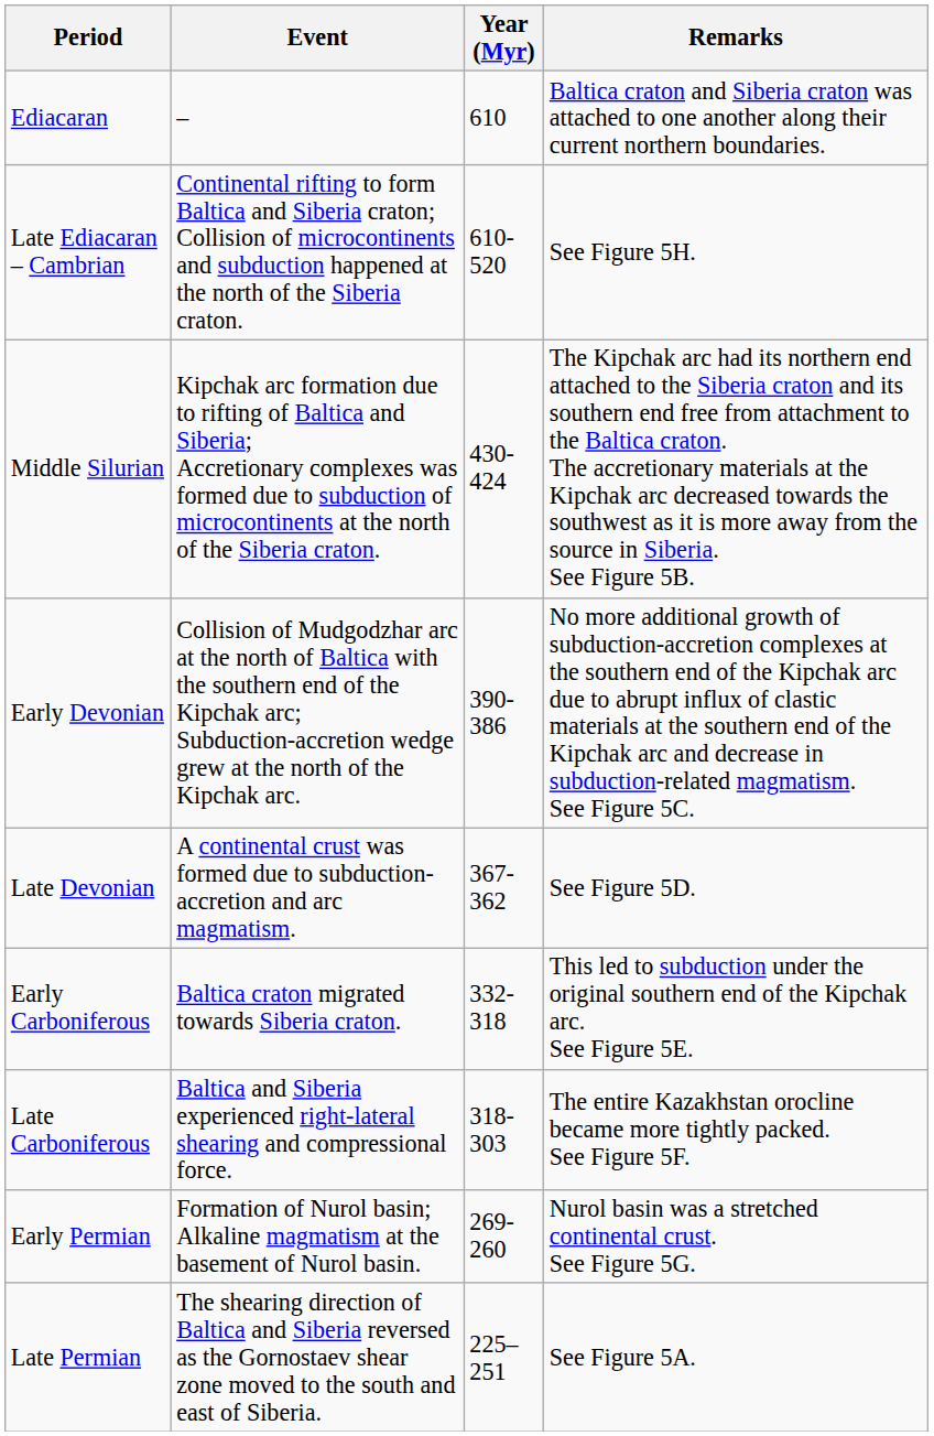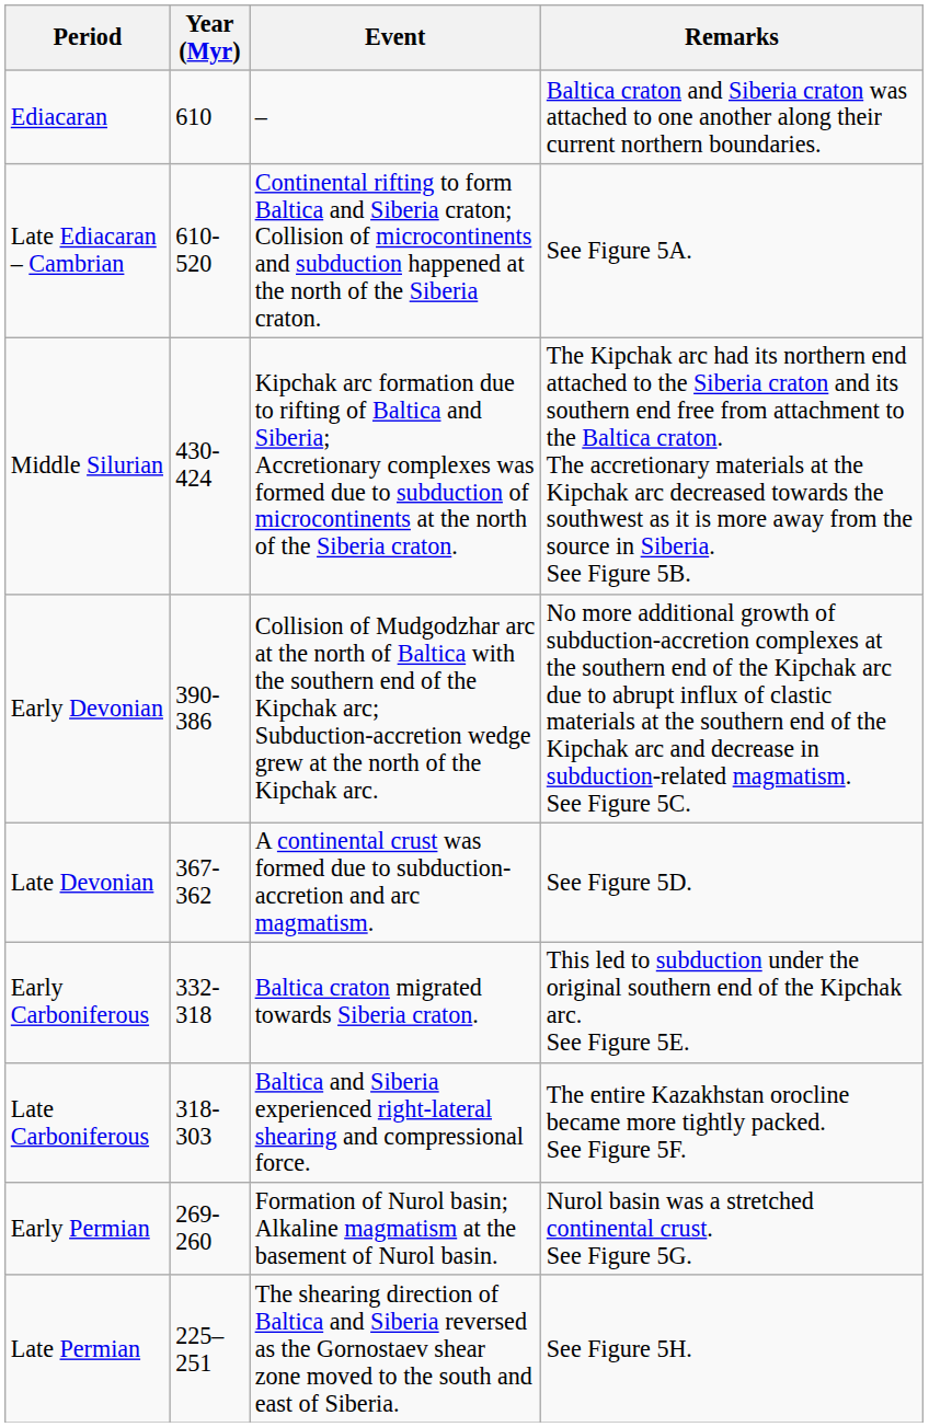 <table class="wikitable">
 <tr>
 <th>Period</th>
+<th>Year (<a href='#'>Myr</a>)</th>
 <th>Event</th>
-<th>Year (<a href='#'>Myr</a>)</th>
 <th>Remarks</th>
 </tr>
 <tr>
 <td><a href='#'>Ediacaran</a></td>
+<td>610</td>
 <td>–</td>
-<td>610</td>
 <td><a href='#'>Baltica craton</a> and <a href='#'>Siberia craton</a> was attached to one another along their current northern boundaries.</td>
 </tr>
 <tr>
 <td>Late <a href='#'>Ediacaran</a> – <a href='#'>Cambrian</a></td>
+<td>610-520</td>
 <td><a href='#'>Continental rifting</a> to form <a href='#'>Baltica</a> and <a href='#'>Siberia</a> craton;<br>Collision of <a href='#'>microcontinents</a> and <a href='#'>subduction</a> happened at the north of the <a href='#'>Siberia</a> craton.</td>
-<td>610-520</td>
-<td>See Figure 5H.</td>
+<td>See Figure 5A.</td>
 </tr>
 <tr>
 <td>Middle <a href='#'>Silurian</a></td>
+<td>430-424</td>
 <td>Kipchak arc formation due to rifting of <a href='#'>Baltica</a> and <a href='#'>Siberia</a>;<br>Accretionary complexes was formed due to <a href='#'>subduction</a> of <a href='#'>microcontinents</a> at the north of the <a href='#'>Siberia craton</a>.</td>
-<td>430-424</td>
 <td>The Kipchak arc had its northern end attached to the <a href='#'>Siberia craton</a> and its southern end free from attachment to the <a href='#'>Baltica craton</a>.<br>The accretionary materials at the Kipchak arc decreased towards the southwest as it is more away from the source in <a href='#'>Siberia</a>.<br>See Figure 5B.</td>
 </tr>
 <tr>
 <td>Early <a href='#'>Devonian</a></td>
+<td>390-386</td>
 <td>Collision of Mudgodzhar arc at the north of <a href='#'>Baltica</a> with the southern end of the Kipchak arc;<br>Subduction-accretion wedge grew at the north of the Kipchak arc.</td>
-<td>390-386</td>
 <td>No more additional growth of subduction-accretion complexes at the southern end of the Kipchak arc due to abrupt influx of clastic materials at the southern end of the Kipchak arc and decrease in <a href='#'>subduction</a>-related <a href='#'>magmatism</a>.<br>See Figure 5C.</td>
 </tr>
 <tr>
 <td>Late <a href='#'>Devonian</a></td>
+<td>367-362</td>
 <td>A <a href='#'>continental crust</a> was formed due to subduction-accretion and arc <a href='#'>magmatism</a>.</td>
-<td>367-362</td>
 <td>See Figure 5D.</td>
 </tr>
 <tr>
 <td>Early <a href='#'>Carboniferous</a></td>
+<td>332-318</td>
 <td><a href='#'>Baltica craton</a> migrated towards <a href='#'>Siberia craton</a>.</td>
-<td>332-318</td>
 <td>This led to <a href='#'>subduction</a> under the original southern end of the Kipchak arc.<br>See Figure 5E.</td>
 </tr>
 <tr>
 <td>Late <a href='#'>Carboniferous</a></td>
+<td>318-303</td>
 <td><a href='#'>Baltica</a> and <a href='#'>Siberia</a> experienced <a href='#'>right-lateral</a> <a href='#'>shearing</a> and compressional force.</td>
-<td>318-303</td>
 <td>The entire Kazakhstan orocline became more tightly packed.<br>See Figure 5F.</td>
 </tr>
 <tr>
 <td>Early <a href='#'>Permian</a></td>
+<td>269-260</td>
 <td>Formation of Nurol basin;<br>Alkaline <a href='#'>magmatism</a> at the basement of Nurol basin.</td>
-<td>269-260</td>
 <td>Nurol basin was a stretched <a href='#'>continental crust</a>.<br>See Figure 5G.</td>
 </tr>
 <tr>
 <td>Late <a href='#'>Permian</a></td>
+<td>225–251</td>
 <td>The shearing direction of <a href='#'>Baltica</a> and <a href='#'>Siberia</a> reversed as the Gornostaev shear zone moved to the south and east of Siberia.</td>
-<td>225–251</td>
-<td>See Figure 5A.</td>
+<td>See Figure 5H.</td>
 </tr>
 </table>
